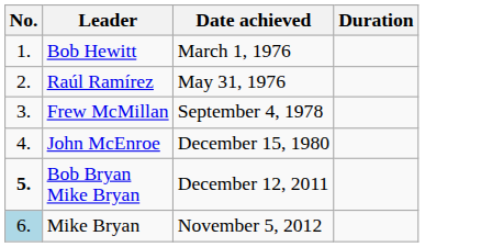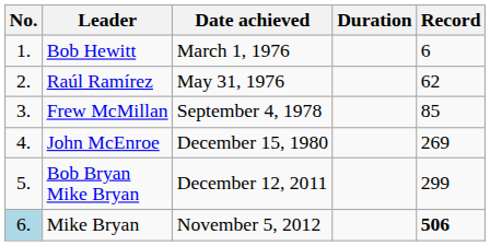 <table class="wikitable sortable">
 <tr>
 <th scope="col">No.</th>
 <th scope="col">Leader</th>
 <th scope="col">Date achieved</th>
 <th scope="col">Duration</th>
+<th scope="col">Record</th>
 </tr>
 <tr>
 <td style="text-align:center">1.</td>
 <td> <a href='#'>Bob Hewitt</a></td>
 <td>March 1, 1976</td>
 <td></td>
+<td>6</td>
 </tr>
 <tr>
 <td style="text-align:center">2.</td>
 <td> <a href='#'>Raúl Ramírez</a></td>
 <td>May 31, 1976</td>
 <td></td>
+<td>62</td>
 </tr>
 <tr>
 <td style="text-align:center">3.</td>
 <td> <a href='#'>Frew McMillan</a></td>
 <td>September 4, 1978</td>
 <td></td>
+<td>85</td>
 </tr>
 <tr>
 <td style="text-align:center">4.</td>
 <td> <a href='#'>John McEnroe</a></td>
 <td>December 15, 1980</td>
 <td></td>
+<td>269</td>
 </tr>
 <tr>
-<td style="text-align:center"><strong>5.</strong></td>
+<td style="text-align:center">5.</td>
 <td> <a href='#'>Bob Bryan</a><br> <a href='#'>Mike Bryan</a></td>
 <td>December 12, 2011</td>
 <td></td>
+<td>299</td>
 </tr>
 <tr>
 <td style="background: lightblue; text-align:center">6.</td>
 <td> Mike Bryan</td>
 <td>November 5, 2012</td>
 <td></td>
+<td><strong>506</strong></td>
 </tr>
 </table>
